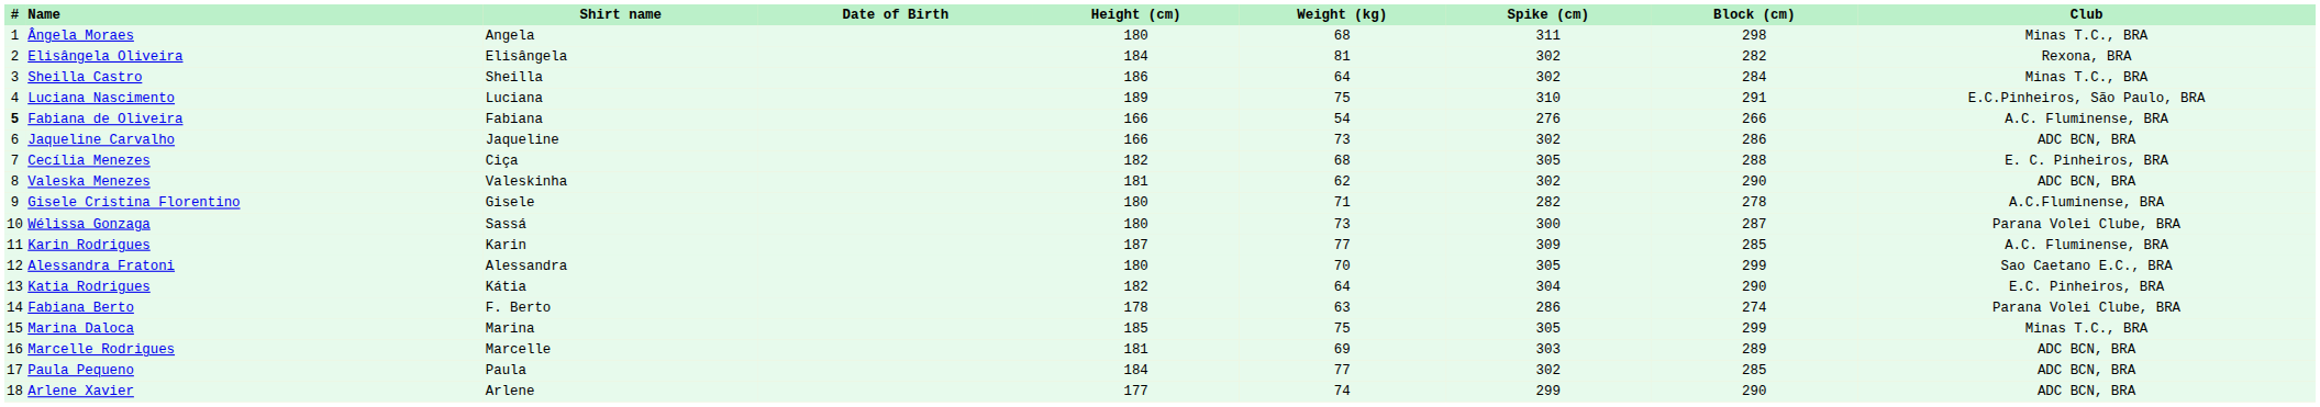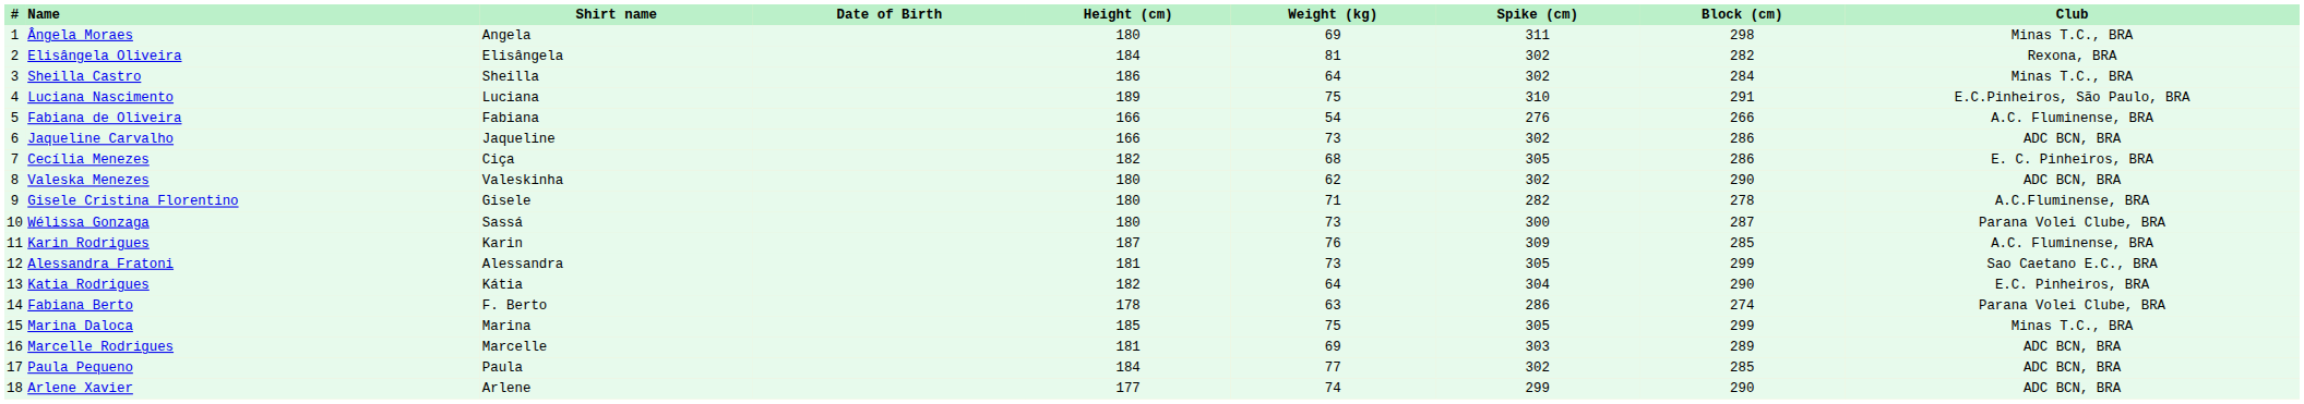 <table border=0 cellpadding=2 cellspacing=0  |- bgcolor=#FFECCE style="text-align:center; font-size:90%; width:100%">
 <tr bgcolor=#BBF0C9>
 <th>#</th>
 <th align=left width=20%>Name</th>
 <th width=12%>Shirt name</th>
 <th width=12%>Date of Birth</th>
 <th width=9%>Height (cm)</th>
 <th width=9%>Weight (kg)</th>
 <th width=9%>Spike (cm)</th>
 <th width=9%>Block (cm)</th>
 <th width=20%>Club</th>
 </tr>
 <tr bgcolor=#E7FAEC>
 <td>1</td>
 <td align=left><a href='#'>Ângela Moraes</a></td>
 <td align=left>Angela</td>
 <td></td>
 <td>180</td>
-<td>68</td>
+<td>69</td>
 <td>311</td>
 <td>298</td>
 <td>Minas T.C., BRA</td>
 </tr>
 <tr bgcolor=#E7FAEC>
 <td>2</td>
 <td align=left><a href='#'>Elisângela Oliveira</a></td>
 <td align=left>Elisângela</td>
 <td></td>
 <td>184</td>
 <td>81</td>
 <td>302</td>
 <td>282</td>
 <td>Rexona, BRA</td>
 </tr>
 <tr bgcolor=#E7FAEC>
 <td>3</td>
 <td align=left><a href='#'>Sheilla Castro</a></td>
 <td align=left>Sheilla</td>
 <td></td>
 <td>186</td>
 <td>64</td>
 <td>302</td>
 <td>284</td>
 <td>Minas T.C., BRA</td>
 </tr>
 <tr bgcolor=#E7FAEC>
 <td>4</td>
 <td align=left><a href='#'>Luciana Nascimento</a></td>
 <td align=left>Luciana</td>
 <td></td>
 <td>189</td>
 <td>75</td>
 <td>310</td>
 <td>291</td>
 <td>E.C.Pinheiros, São Paulo, BRA</td>
 </tr>
 <tr bgcolor=#E7FAEC>
-<td><strong>5</strong></td>
+<td>5</td>
 <td align=left><a href='#'>Fabiana de Oliveira</a></td>
 <td align=left>Fabiana</td>
 <td></td>
 <td>166</td>
 <td>54</td>
 <td>276</td>
 <td>266</td>
 <td>A.C. Fluminense, BRA</td>
 </tr>
 <tr bgcolor=#E7FAEC>
 <td>6</td>
 <td align=left><a href='#'>Jaqueline Carvalho</a></td>
 <td align=left>Jaqueline</td>
 <td></td>
 <td>166</td>
 <td>73</td>
 <td>302</td>
 <td>286</td>
 <td>ADC BCN, BRA</td>
 </tr>
 <tr bgcolor=#E7FAEC>
 <td>7</td>
 <td align=left><a href='#'>Cecília Menezes</a></td>
 <td align=left>Ciça</td>
 <td></td>
 <td>182</td>
 <td>68</td>
 <td>305</td>
-<td>288</td>
+<td>286</td>
 <td>E. C. Pinheiros, BRA</td>
 </tr>
 <tr bgcolor=#E7FAEC>
 <td>8</td>
 <td align=left><a href='#'>Valeska Menezes</a></td>
 <td align=left>Valeskinha</td>
 <td></td>
-<td>181</td>
+<td>180</td>
 <td>62</td>
 <td>302</td>
 <td>290</td>
 <td>ADC BCN, BRA</td>
 </tr>
 <tr bgcolor=#E7FAEC>
 <td>9</td>
 <td align=left><a href='#'>Gisele Cristina Florentino</a></td>
 <td align=left>Gisele</td>
 <td></td>
 <td>180</td>
 <td>71</td>
 <td>282</td>
 <td>278</td>
 <td>A.C.Fluminense, BRA</td>
 </tr>
 <tr bgcolor=#E7FAEC>
 <td>10</td>
 <td align=left><a href='#'>Wélissa Gonzaga</a></td>
 <td align=left>Sassá</td>
 <td></td>
 <td>180</td>
 <td>73</td>
 <td>300</td>
 <td>287</td>
 <td>Parana Volei Clube, BRA</td>
 </tr>
 <tr bgcolor=#E7FAEC>
 <td>11</td>
 <td align=left><a href='#'>Karin Rodrigues</a></td>
 <td align=left>Karin</td>
 <td></td>
 <td>187</td>
-<td>77</td>
+<td>76</td>
 <td>309</td>
 <td>285</td>
 <td>A.C. Fluminense, BRA</td>
 </tr>
 <tr bgcolor=#E7FAEC>
 <td>12</td>
 <td align=left><a href='#'>Alessandra Fratoni</a></td>
 <td align=left>Alessandra</td>
 <td></td>
-<td>180</td>
-<td>70</td>
+<td>181</td>
+<td>73</td>
 <td>305</td>
 <td>299</td>
 <td>Sao Caetano E.C., BRA</td>
 </tr>
 <tr bgcolor=#E7FAEC>
 <td>13</td>
 <td align=left><a href='#'>Katia Rodrigues</a></td>
 <td align=left>Kátia</td>
 <td></td>
 <td>182</td>
 <td>64</td>
 <td>304</td>
 <td>290</td>
 <td>E.C. Pinheiros, BRA</td>
 </tr>
 <tr bgcolor=#E7FAEC>
 <td>14</td>
 <td align=left><a href='#'>Fabiana Berto</a></td>
 <td align=left>F. Berto</td>
 <td></td>
 <td>178</td>
 <td>63</td>
 <td>286</td>
 <td>274</td>
 <td>Parana Volei Clube, BRA</td>
 </tr>
 <tr bgcolor=#E7FAEC>
 <td>15</td>
 <td align=left><a href='#'>Marina Daloca</a></td>
 <td align=left>Marina</td>
 <td></td>
 <td>185</td>
 <td>75</td>
 <td>305</td>
 <td>299</td>
 <td>Minas T.C., BRA</td>
 </tr>
 <tr bgcolor=#E7FAEC>
 <td>16</td>
 <td align=left><a href='#'>Marcelle Rodrigues</a></td>
 <td align=left>Marcelle</td>
 <td></td>
 <td>181</td>
 <td>69</td>
 <td>303</td>
 <td>289</td>
 <td>ADC BCN, BRA</td>
 </tr>
 <tr bgcolor=#E7FAEC>
 <td>17</td>
 <td align=left><a href='#'>Paula Pequeno</a></td>
 <td align=left>Paula</td>
 <td></td>
 <td>184</td>
 <td>77</td>
 <td>302</td>
 <td>285</td>
 <td>ADC BCN, BRA</td>
 </tr>
 <tr bgcolor=#E7FAEC>
 <td>18</td>
 <td align=left><a href='#'>Arlene Xavier</a></td>
 <td align=left>Arlene</td>
 <td></td>
 <td>177</td>
 <td>74</td>
 <td>299</td>
 <td>290</td>
 <td>ADC BCN, BRA</td>
 </tr>
 </table>
